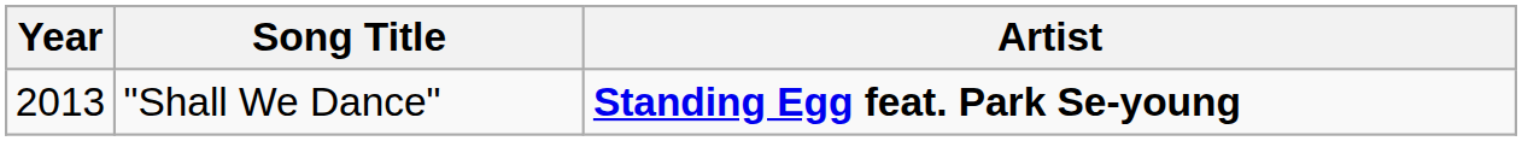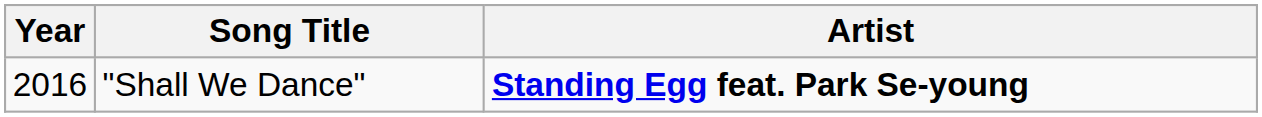 <table class="wikitable" style="width:600px">
 <tr>
 <th width=10>Year</th>
 <th>Song Title</th>
 <th>Artist</th>
 </tr>
 <tr>
-<td>2013</td>
+<td>2016</td>
 <td>"Shall We Dance"</td>
 <td><strong><a href='#'>Standing Egg</a> feat. Park Se-young</strong></td>
 </tr>
 </table>
